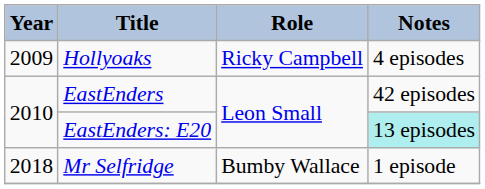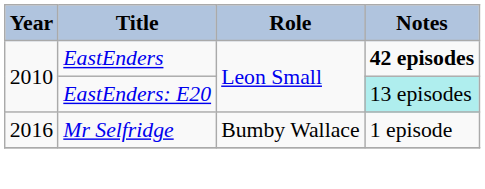 <table class="wikitable" style="font-size:95%;">
 <tr>
 <th style="background:#B0C4DE;">Year</th>
 <th style="background:#B0C4DE;">Title</th>
 <th style="background:#B0C4DE;">Role</th>
 <th style="background:#B0C4DE;">Notes</th>
 </tr>
 <tr>
-<td>2009</td>
-<td><em><a href='#'>Hollyoaks</a></em></td>
-<td><a href='#'>Ricky Campbell</a></td>
-<td>4 episodes</td>
-</tr>
-<tr>
 <td rowspan="2">2010</td>
 <td><em><a href='#'>EastEnders</a></em></td>
 <td rowspan="2"><a href='#'>Leon Small</a></td>
-<td>42 episodes</td>
+<td><strong>42 episodes</strong></td>
 </tr>
 <tr>
 <td><em><a href='#'>EastEnders: E20</a></em></td>
 <td style="background: paleturquoise;">13 episodes</td>
 </tr>
 <tr>
-<td>2018</td>
+<td>2016</td>
 <td><em><a href='#'>Mr Selfridge</a></em></td>
 <td>Bumby Wallace</td>
 <td>1 episode</td>
 </tr>
 <tr>
 </tr>
 </table>
